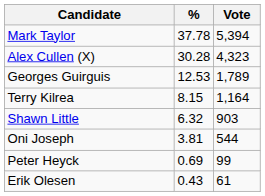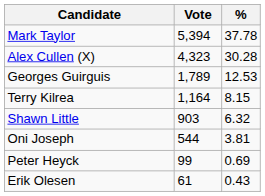 <table class="wikitable">
 <tr>
 <th bgcolor="#DDDDFF" width="200px">Candidate</th>
+<th bgcolor="#DDDDFF" width="50px">Vote</th>
 <th bgcolor="#DDDDFF" width="30px">%</th>
-<th bgcolor="#DDDDFF" width="50px">Vote</th>
 </tr>
 <tr>
 <td><a href='#'>Mark Taylor</a></td>
+<td>5,394</td>
 <td>37.78</td>
-<td>5,394</td>
 </tr>
 <tr>
 <td><a href='#'>Alex Cullen</a> (X)</td>
+<td>4,323</td>
 <td>30.28</td>
-<td>4,323</td>
 </tr>
 <tr>
 <td>Georges Guirguis</td>
+<td>1,789</td>
 <td>12.53</td>
-<td>1,789</td>
 </tr>
 <tr>
 <td>Terry Kilrea</td>
+<td>1,164</td>
 <td>8.15</td>
-<td>1,164</td>
 </tr>
 <tr>
 <td><a href='#'>Shawn Little</a></td>
+<td>903</td>
 <td>6.32</td>
-<td>903</td>
 </tr>
 <tr>
 <td>Oni Joseph</td>
+<td>544</td>
 <td>3.81</td>
-<td>544</td>
 </tr>
 <tr>
 <td>Peter Heyck</td>
+<td>99</td>
 <td>0.69</td>
-<td>99</td>
 </tr>
 <tr>
 <td>Erik Olesen</td>
+<td>61</td>
 <td>0.43</td>
-<td>61</td>
 </tr>
 </table>
